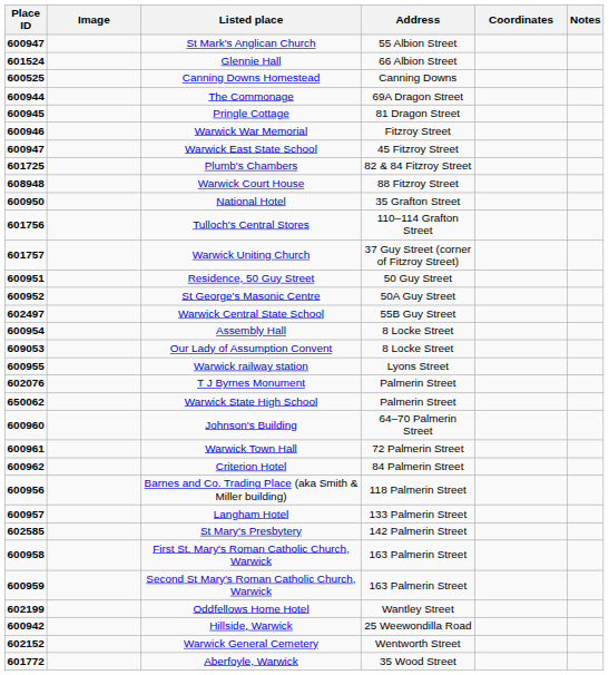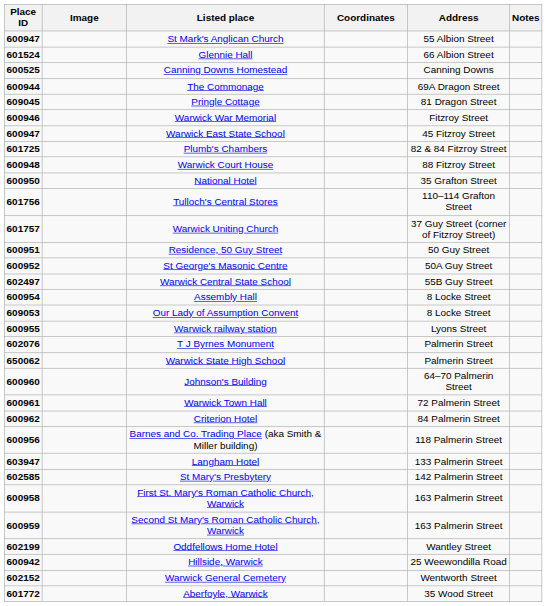 <table class="wikitable sortable" style="text-align: center">
 <tr>
 <th width=5%><strong>Place ID</strong></th>
 <th width=17%>Image</th>
 <th width=40%>Listed place</th>
+<th width=16%>Coordinates</th>
 <th width=20%>Address</th>
-<th width=16%>Coordinates</th>
 <th width=3%>Notes</th>
 </tr>
 <tr>
 <td><strong>600947 </strong></td>
 <td></td>
 <td><a href='#'>St Mark's Anglican Church</a></td>
+<td></td>
 <td>55 Albion Street</td>
-<td></td>
 <td></td>
 </tr>
 <tr>
 <td><strong>601524</strong></td>
 <td></td>
 <td><a href='#'>Glennie Hall</a></td>
+<td></td>
 <td>66 Albion Street</td>
-<td></td>
 <td></td>
 </tr>
 <tr>
 <td><strong>600525</strong></td>
 <td></td>
 <td><a href='#'>Canning Downs Homestead</a><br></td>
+<td></td>
 <td>Canning Downs</td>
-<td></td>
 <td></td>
 </tr>
 <tr>
 <td><strong>600944</strong></td>
 <td></td>
 <td><a href='#'>The Commonage</a></td>
+<td></td>
 <td>69A Dragon Street</td>
-<td></td>
 <td></td>
 </tr>
 <tr>
-<td><strong>600945</strong></td>
+<td><strong>609045</strong></td>
 <td></td>
 <td><a href='#'>Pringle Cottage</a></td>
+<td></td>
 <td>81 Dragon Street</td>
-<td></td>
 <td></td>
 </tr>
 <tr>
 <td><strong>600946</strong></td>
 <td></td>
 <td><a href='#'>Warwick War Memorial</a></td>
+<td></td>
 <td>Fitzroy Street</td>
-<td></td>
 <td></td>
 </tr>
 <tr>
 <td><strong>600947</strong></td>
 <td></td>
 <td><a href='#'>Warwick East State School</a></td>
+<td></td>
 <td>45 Fitzroy Street</td>
-<td></td>
 <td></td>
 </tr>
 <tr>
 <td><strong>601725</strong></td>
 <td></td>
 <td><a href='#'>Plumb's Chambers</a></td>
+<td></td>
 <td>82 & 84 Fitzroy Street</td>
-<td></td>
 <td></td>
 </tr>
 <tr>
-<td><strong>608948</strong></td>
+<td><strong>600948</strong></td>
 <td></td>
 <td><a href='#'>Warwick Court House</a></td>
+<td></td>
 <td>88 Fitzroy Street</td>
-<td></td>
 <td></td>
 </tr>
 <tr>
 <td><strong>600950</strong></td>
 <td></td>
 <td><a href='#'>National Hotel</a></td>
+<td></td>
 <td>35 Grafton Street</td>
-<td></td>
 <td></td>
 </tr>
 <tr>
 <td><strong>601756</strong></td>
 <td></td>
 <td><a href='#'>Tulloch's Central Stores</a></td>
+<td></td>
 <td>110–114 Grafton Street</td>
-<td></td>
 <td></td>
 </tr>
 <tr>
 <td><strong>601757</strong></td>
 <td></td>
 <td><a href='#'>Warwick Uniting Church</a></td>
+<td></td>
 <td>37 Guy Street (corner of Fitzroy Street)</td>
-<td></td>
 <td></td>
 </tr>
 <tr>
 <td><strong>600951</strong></td>
 <td></td>
 <td><a href='#'>Residence, 50 Guy Street</a></td>
+<td></td>
 <td>50 Guy Street</td>
-<td></td>
 <td></td>
 </tr>
 <tr>
 <td><strong>600952</strong></td>
 <td></td>
 <td><a href='#'>St George's Masonic Centre</a></td>
+<td></td>
 <td>50A Guy Street</td>
-<td></td>
 <td></td>
 </tr>
 <tr>
 <td><strong>602497</strong></td>
 <td></td>
 <td><a href='#'>Warwick Central State School</a></td>
+<td></td>
 <td>55B Guy Street</td>
-<td></td>
 <td></td>
 </tr>
 <tr>
 <td><strong>600954</strong></td>
 <td></td>
 <td><a href='#'>Assembly Hall</a></td>
+<td></td>
 <td>8 Locke Street</td>
-<td></td>
 <td></td>
 </tr>
 <tr>
 <td><strong>609053</strong></td>
 <td></td>
 <td><a href='#'>Our Lady of Assumption Convent</a></td>
+<td></td>
 <td>8 Locke Street</td>
-<td></td>
 <td></td>
 </tr>
 <tr>
 <td><strong>600955</strong></td>
 <td></td>
 <td><a href='#'>Warwick railway station</a></td>
+<td></td>
 <td>Lyons Street</td>
-<td></td>
 <td></td>
 </tr>
 <tr>
 <td><strong>602076</strong></td>
 <td></td>
 <td><a href='#'>T J Byrnes Monument</a></td>
+<td></td>
 <td>Palmerin Street</td>
-<td></td>
 <td></td>
 </tr>
 <tr>
 <td><strong>650062</strong></td>
 <td></td>
 <td><a href='#'>Warwick State High School</a></td>
+<td></td>
 <td>Palmerin Street</td>
-<td></td>
 <td></td>
 </tr>
 <tr>
 <td><strong>600960</strong></td>
 <td></td>
 <td><a href='#'>Johnson's Building</a></td>
+<td></td>
 <td>64–70 Palmerin Street</td>
-<td></td>
 <td></td>
 </tr>
 <tr>
 <td><strong>600961</strong></td>
 <td></td>
 <td><a href='#'>Warwick Town Hall</a></td>
+<td></td>
 <td>72 Palmerin Street</td>
-<td></td>
 <td></td>
 </tr>
 <tr>
 <td><strong>600962</strong></td>
 <td></td>
 <td><a href='#'>Criterion Hotel</a></td>
+<td></td>
 <td>84 Palmerin Street</td>
-<td></td>
 <td></td>
 </tr>
 <tr>
 <td><strong>600956</strong></td>
 <td></td>
 <td><a href='#'>Barnes and Co. Trading Place</a> (aka Smith & Miller building)</td>
+<td></td>
 <td>118 Palmerin Street</td>
-<td></td>
 <td></td>
 </tr>
 <tr>
-<td><strong>600957</strong></td>
+<td><strong>603947</strong></td>
 <td></td>
 <td><a href='#'>Langham Hotel</a></td>
+<td></td>
 <td>133 Palmerin Street</td>
-<td></td>
 <td></td>
 </tr>
 <tr>
 <td><strong>602585</strong></td>
 <td></td>
 <td><a href='#'>St Mary's Presbytery</a></td>
+<td></td>
 <td>142 Palmerin Street</td>
-<td></td>
 <td></td>
 </tr>
 <tr>
 <td><strong>600958</strong></td>
 <td></td>
 <td><a href='#'>First St. Mary's Roman Catholic Church, Warwick</a></td>
+<td></td>
 <td>163 Palmerin Street</td>
-<td></td>
 <td></td>
 </tr>
 <tr>
 <td><strong>600959</strong></td>
 <td></td>
 <td><a href='#'>Second St Mary's Roman Catholic Church, Warwick</a></td>
+<td></td>
 <td>163 Palmerin Street</td>
-<td></td>
 <td></td>
 </tr>
 <tr>
 <td><strong>602199</strong></td>
 <td></td>
 <td><a href='#'>Oddfellows Home Hotel</a></td>
+<td></td>
 <td>Wantley Street</td>
-<td></td>
 <td></td>
 </tr>
 <tr>
 <td><strong>600942</strong></td>
 <td></td>
 <td><a href='#'>Hillside, Warwick</a></td>
+<td></td>
 <td>25 Weewondilla Road</td>
-<td></td>
 <td></td>
 </tr>
 <tr>
 <td><strong>602152</strong></td>
 <td></td>
 <td><a href='#'>Warwick General Cemetery</a></td>
+<td></td>
 <td>Wentworth Street</td>
-<td></td>
 <td></td>
 </tr>
 <tr>
 <td><strong>601772</strong></td>
 <td></td>
 <td><a href='#'>Aberfoyle, Warwick</a></td>
+<td></td>
 <td>35 Wood Street</td>
-<td></td>
 <td></td>
 </tr>
 </table>
